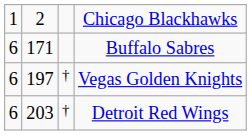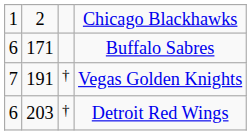 <table class="wikitable sortable">
 <tr align="center" bgcolor="">
 <td>1</td>
 <td>2</td>
 <td></td>
 <td><a href='#'>Chicago Blackhawks</a></td>
 </tr>
 <tr align="center" bgcolor="">
 <td>6</td>
 <td>171</td>
 <td></td>
 <td><a href='#'>Buffalo Sabres</a></td>
 </tr>
 <tr align="center" bgcolor="">
-<td>6</td>
-<td>197</td>
+<td>7</td>
+<td>191</td>
 <td> <sup>†</sup></td>
 <td><a href='#'>Vegas Golden Knights</a></td>
 </tr>
 <tr align="center" bgcolor="">
 <td>6</td>
 <td>203</td>
 <td> <sup>†</sup></td>
 <td><a href='#'>Detroit Red Wings</a></td>
 </tr>
 </table>
